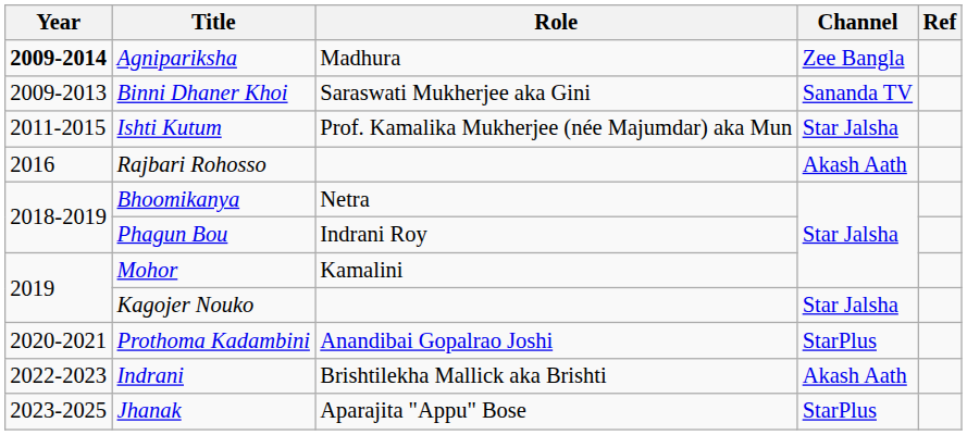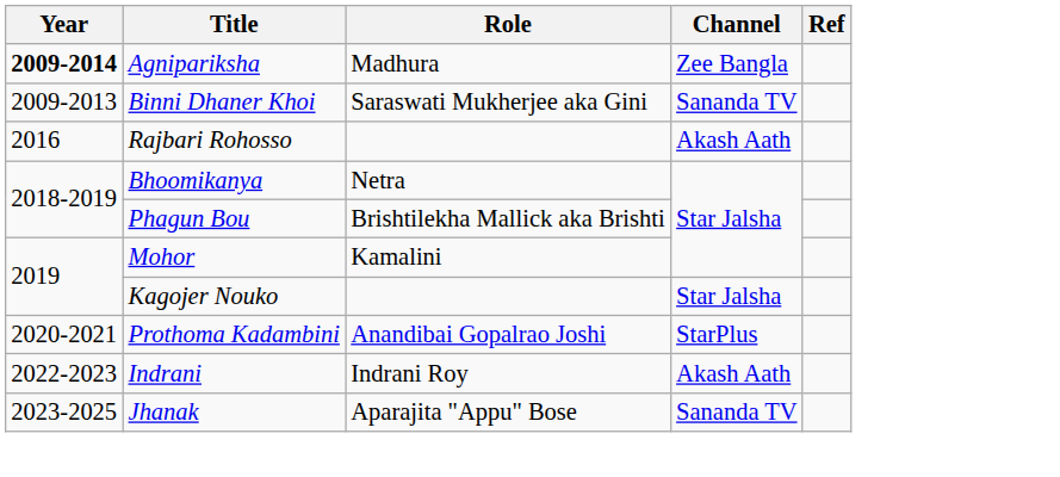 <table class="wikitable">
 <tr>
 <th>Year</th>
 <th>Title</th>
 <th>Role</th>
 <th>Channel</th>
 <th>Ref</th>
 </tr>
 <tr>
 <td><strong>2009-2014</strong></td>
 <td><a href='#'><em>Agnipariksha</em></a></td>
 <td>Madhura</td>
 <td><a href='#'>Zee Bangla</a></td>
 <td></td>
 </tr>
 <tr>
 <td>2009-2013</td>
 <td><em><a href='#'>Binni Dhaner Khoi</a></em></td>
 <td>Saraswati Mukherjee aka Gini</td>
 <td><a href='#'>Sananda TV</a></td>
 <td></td>
 </tr>
 <tr>
-<td>2011-2015</td>
-<td><em><a href='#'>Ishti Kutum</a></em></td>
-<td>Prof. Kamalika Mukherjee (née Majumdar) aka Mun</td>
-<td><a href='#'>Star Jalsha</a></td>
-<td></td>
-</tr>
-<tr>
 <td>2016</td>
 <td><em>Rajbari Rohosso</em></td>
 <td></td>
 <td><a href='#'>Akash Aath</a></td>
 <td></td>
 </tr>
 <tr>
 <td rowspan="2">2018-2019</td>
 <td><em><a href='#'>Bhoomikanya</a></em></td>
 <td>Netra</td>
 <td rowspan="3"><a href='#'>Star Jalsha</a></td>
 <td></td>
 </tr>
 <tr>
 <td><em><a href='#'>Phagun Bou</a></em></td>
-<td>Indrani Roy</td>
+<td>Brishtilekha Mallick aka Brishti</td>
 <td></td>
 </tr>
 <tr>
 <td rowspan="2">2019</td>
 <td><a href='#'><em>Mohor</em></a></td>
 <td>Kamalini</td>
 <td></td>
 </tr>
 <tr>
 <td><em>Kagojer Nouko</em></td>
 <td></td>
 <td><a href='#'>Star Jalsha</a></td>
 <td></td>
 </tr>
 <tr>
 <td>2020-2021</td>
 <td><em><a href='#'>Prothoma Kadambini</a></em></td>
 <td><a href='#'>Anandibai Gopalrao Joshi</a></td>
 <td><a href='#'>StarPlus</a></td>
 <td></td>
 </tr>
 <tr>
 <td>2022-2023</td>
 <td><a href='#'><em>Indrani</em></a></td>
-<td>Brishtilekha Mallick aka Brishti</td>
+<td>Indrani Roy</td>
 <td><a href='#'>Akash Aath</a></td>
 <td></td>
 </tr>
 <tr>
 <td>2023-2025</td>
 <td><em><a href='#'>Jhanak</a></em></td>
 <td>Aparajita "Appu" Bose</td>
-<td><a href='#'>StarPlus</a></td>
+<td><a href='#'>Sananda TV</a></td>
 <td></td>
 </tr>
 </table>
